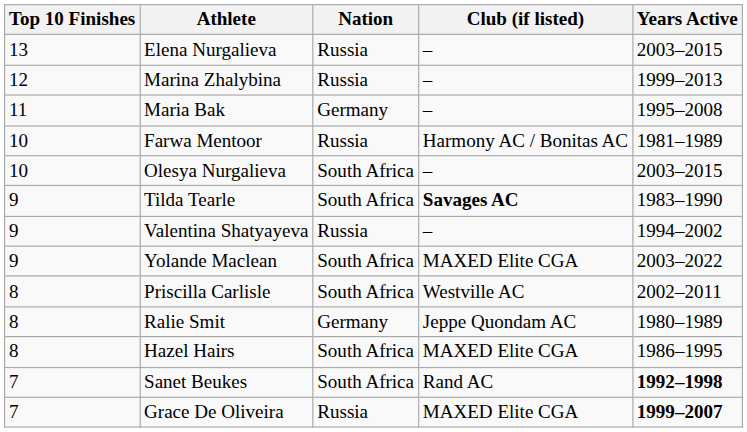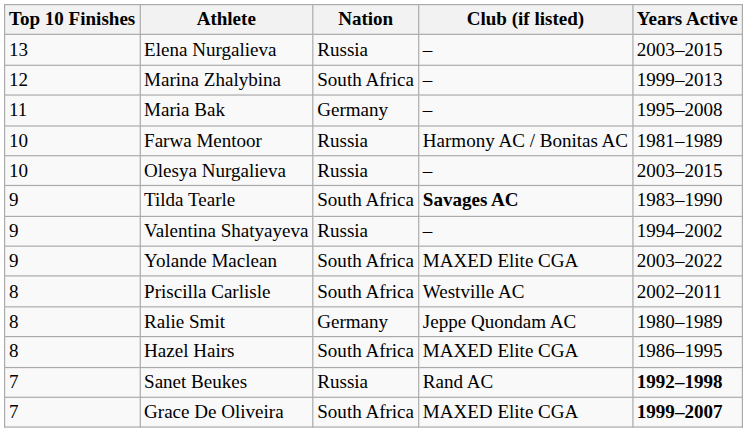 <table class="wikitable sortable">
 <tr>
 <th>Top 10 Finishes</th>
 <th>Athlete</th>
 <th>Nation</th>
 <th>Club (if listed)</th>
 <th>Years Active</th>
 </tr>
 <tr>
 <td>13</td>
 <td>Elena Nurgalieva</td>
 <td> Russia</td>
 <td>–</td>
 <td>2003–2015</td>
 </tr>
 <tr>
 <td>12</td>
 <td>Marina Zhalybina</td>
-<td> Russia</td>
+<td> South Africa</td>
 <td>–</td>
 <td>1999–2013</td>
 </tr>
 <tr>
 <td>11</td>
 <td>Maria Bak</td>
 <td> Germany</td>
 <td>–</td>
 <td>1995–2008</td>
 </tr>
 <tr>
 <td>10</td>
 <td>Farwa Mentoor</td>
 <td> Russia</td>
 <td>Harmony AC / Bonitas AC</td>
 <td>1981–1989</td>
 </tr>
 <tr>
 <td>10</td>
 <td>Olesya Nurgalieva</td>
-<td> South Africa</td>
+<td> Russia</td>
 <td>–</td>
 <td>2003–2015</td>
 </tr>
 <tr>
 <td>9</td>
 <td>Tilda Tearle</td>
 <td> South Africa</td>
 <td><strong>Savages AC</strong></td>
 <td>1983–1990</td>
 </tr>
 <tr>
 <td>9</td>
 <td>Valentina Shatyayeva</td>
 <td> Russia</td>
 <td>–</td>
 <td>1994–2002</td>
 </tr>
 <tr>
 <td>9</td>
 <td>Yolande Maclean</td>
 <td> South Africa</td>
 <td>MAXED Elite CGA</td>
 <td>2003–2022</td>
 </tr>
 <tr>
 <td>8</td>
 <td>Priscilla Carlisle</td>
 <td> South Africa</td>
 <td>Westville AC</td>
 <td>2002–2011</td>
 </tr>
 <tr>
 <td>8</td>
 <td>Ralie Smit</td>
 <td> Germany</td>
 <td>Jeppe Quondam AC</td>
 <td>1980–1989</td>
 </tr>
 <tr>
 <td>8</td>
 <td>Hazel Hairs</td>
 <td> South Africa</td>
 <td>MAXED Elite CGA</td>
 <td>1986–1995</td>
 </tr>
 <tr>
 <td>7</td>
 <td>Sanet Beukes</td>
-<td> South Africa</td>
+<td> Russia</td>
 <td>Rand AC</td>
 <td><strong>1992–1998</strong></td>
 </tr>
 <tr>
 <td>7</td>
 <td>Grace De Oliveira</td>
-<td> Russia</td>
+<td> South Africa</td>
 <td>MAXED Elite CGA</td>
 <td><strong>1999–2007</strong></td>
 </tr>
 </table>
